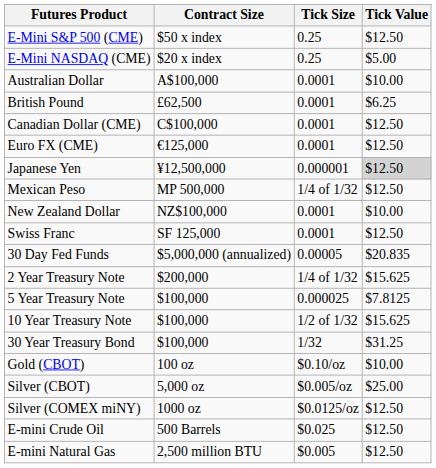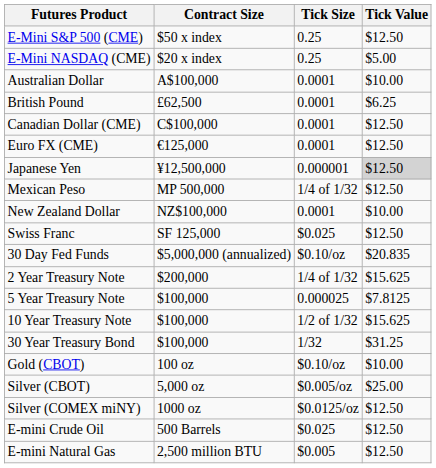 <table class="wikitable">
 <tr>
 <th>Futures Product</th>
 <th>Contract Size</th>
 <th>Tick Size</th>
 <th>Tick Value</th>
 </tr>
 <tr>
 <td><a href='#'>E-Mini S&P 500</a> (<a href='#'>CME</a>)</td>
 <td>$50 x index</td>
 <td>0.25</td>
 <td>$12.50</td>
 </tr>
 <tr>
 <td><a href='#'>E-Mini NASDAQ</a> (CME)</td>
 <td>$20 x index</td>
 <td>0.25</td>
 <td>$5.00</td>
 </tr>
 <tr>
 <td>Australian Dollar</td>
 <td>A$100,000</td>
 <td>0.0001</td>
 <td>$10.00</td>
 </tr>
 <tr>
 <td>British Pound</td>
 <td>£62,500</td>
 <td>0.0001</td>
 <td>$6.25</td>
 </tr>
 <tr>
 <td>Canadian Dollar (CME)</td>
 <td>C$100,000</td>
 <td>0.0001</td>
 <td>$12.50</td>
 </tr>
 <tr>
 <td>Euro FX (CME)</td>
 <td>€125,000</td>
 <td>0.0001</td>
 <td>$12.50</td>
 </tr>
 <tr>
 <td>Japanese Yen</td>
 <td>¥12,500,000</td>
 <td>0.000001</td>
 <td style="background: lightgrey;">$12.50</td>
 </tr>
 <tr>
 <td>Mexican Peso</td>
 <td>MP 500,000</td>
 <td>1/4 of 1/32</td>
 <td>$12.50</td>
 </tr>
 <tr>
 <td>New Zealand Dollar</td>
 <td>NZ$100,000</td>
 <td>0.0001</td>
 <td>$10.00</td>
 </tr>
 <tr>
 <td>Swiss Franc</td>
 <td>SF 125,000</td>
-<td>0.0001</td>
+<td>$0.025</td>
 <td>$12.50</td>
 </tr>
 <tr>
 <td>30 Day Fed Funds</td>
 <td>$5,000,000 (annualized)</td>
-<td>0.00005</td>
+<td>$0.10/oz</td>
 <td>$20.835</td>
 </tr>
 <tr>
 <td>2 Year Treasury Note</td>
 <td>$200,000</td>
 <td>1/4 of 1/32</td>
 <td>$15.625</td>
 </tr>
 <tr>
 <td>5 Year Treasury Note</td>
 <td>$100,000</td>
 <td>0.000025</td>
 <td>$7.8125</td>
 </tr>
 <tr>
 <td>10 Year Treasury Note</td>
 <td>$100,000</td>
 <td>1/2 of 1/32</td>
 <td>$15.625</td>
 </tr>
 <tr>
 <td>30 Year Treasury Bond</td>
 <td>$100,000</td>
 <td>1/32</td>
 <td>$31.25</td>
 </tr>
 <tr>
 <td>Gold (<a href='#'>CBOT</a>)</td>
 <td>100 oz</td>
 <td>$0.10/oz</td>
 <td>$10.00</td>
 </tr>
 <tr>
 <td>Silver (CBOT)</td>
 <td>5,000 oz</td>
 <td>$0.005/oz</td>
 <td>$25.00</td>
 </tr>
 <tr>
 <td>Silver (COMEX miNY)</td>
 <td>1000 oz</td>
 <td>$0.0125/oz</td>
 <td>$12.50</td>
 </tr>
 <tr>
 <td>E-mini Crude Oil</td>
 <td>500 Barrels</td>
 <td>$0.025</td>
 <td>$12.50</td>
 </tr>
 <tr>
 <td>E-mini Natural Gas</td>
 <td>2,500 million BTU</td>
 <td>$0.005</td>
 <td>$12.50</td>
 </tr>
 </table>
